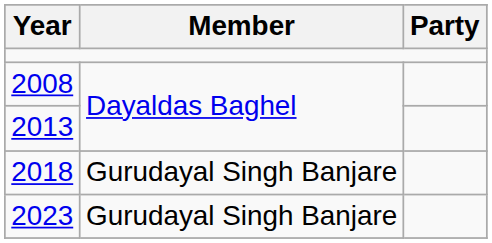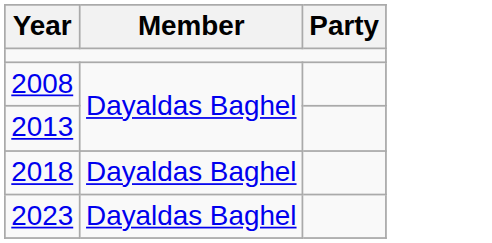 <table class="wikitable sortable">
 <tr>
 <th>Year</th>
 <th>Member</th>
 <th colspan="2">Party</th>
 </tr>
 <tr>
 <td colspan="4"></td>
 </tr>
 <tr>
 <td><a href='#'>2008</a></td>
 <td rowspan="2"><a href='#'>Dayaldas Baghel</a></td>
 <td></td>
 </tr>
 <tr>
 <td><a href='#'>2013</a></td>
 </tr>
 <tr>
 <td><a href='#'>2018</a></td>
-<td>Gurudayal Singh Banjare</td>
+<td><a href='#'>Dayaldas Baghel</a></td>
 <td></td>
 </tr>
 <tr>
 <td><a href='#'>2023</a></td>
-<td>Gurudayal Singh Banjare</td>
+<td><a href='#'>Dayaldas Baghel</a></td>
 <td></td>
 </tr>
 </table>
